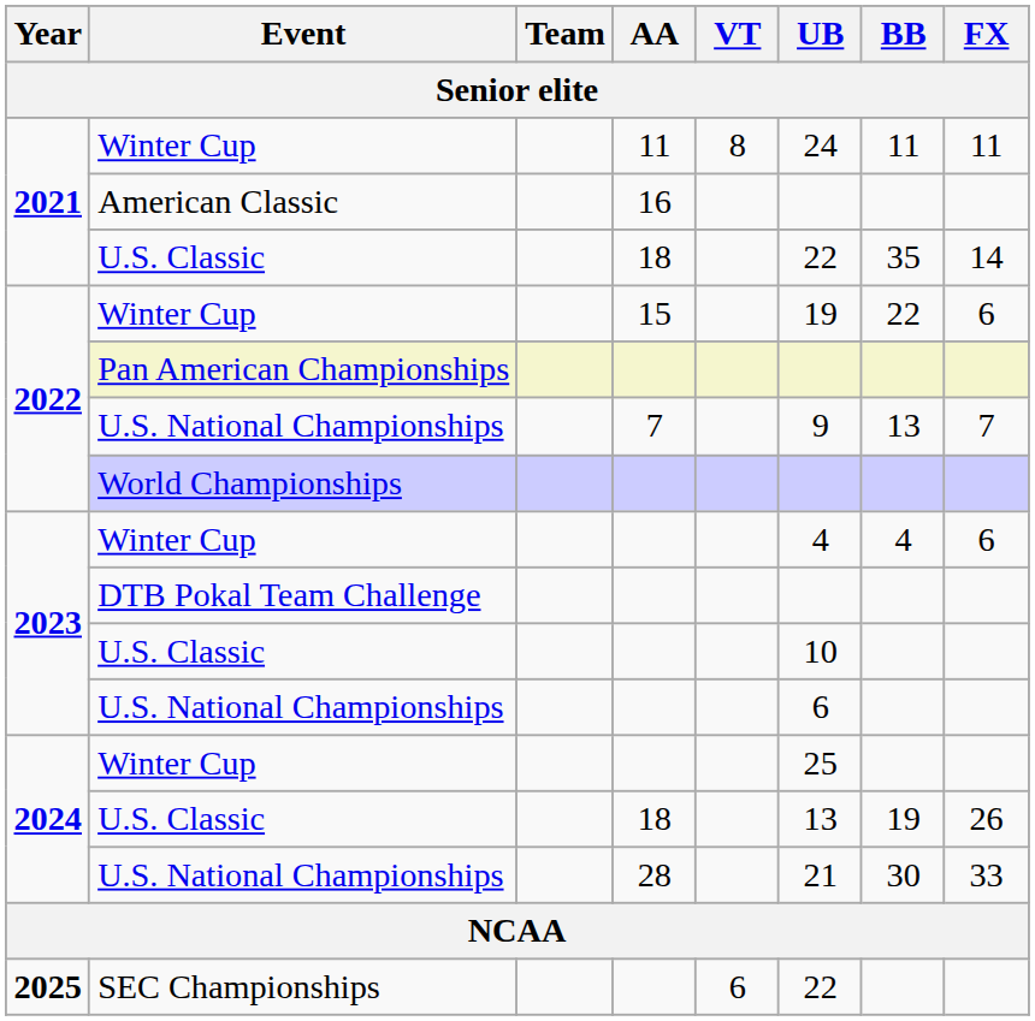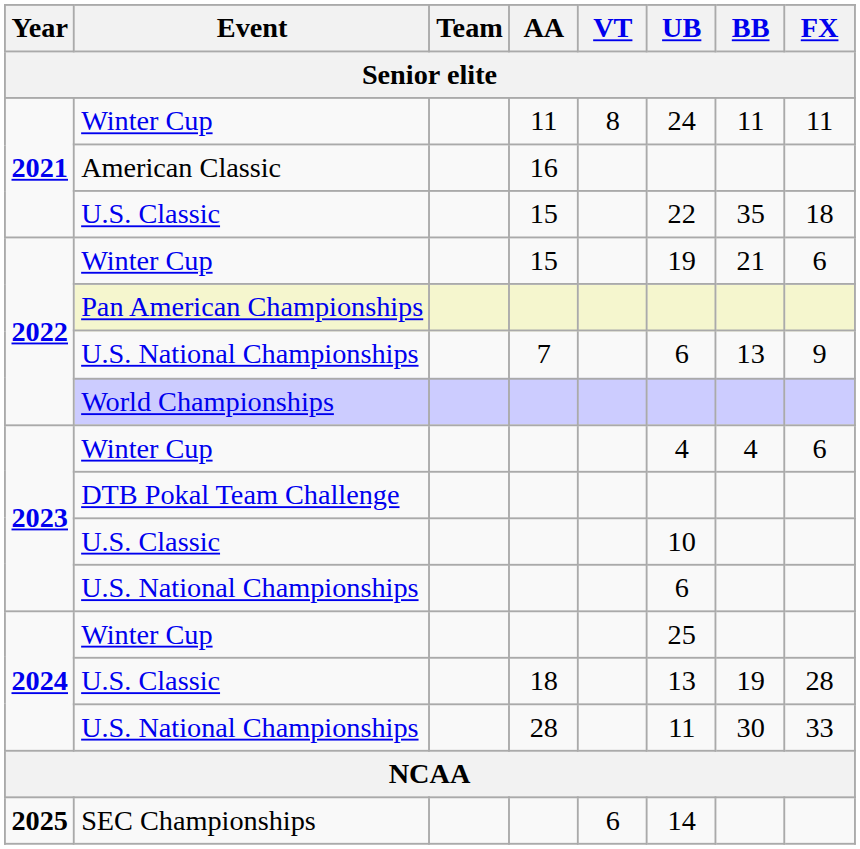 <table class="wikitable" style="text-align:center; font-size:95%;">
 <tr>
 <th align=center>Year</th>
 <th align=center>Event</th>
 <th style="width:30px;">Team</th>
 <th style="width:30px;">AA</th>
 <th style="width:30px;"><a href='#'>VT</a></th>
 <th style="width:30px;"><a href='#'>UB</a></th>
 <th style="width:30px;"><a href='#'>BB</a></th>
 <th style="width:30px;"><a href='#'>FX</a></th>
 </tr>
 <tr>
 <th colspan="8"><strong>Senior elite</strong></th>
 </tr>
 <tr>
 <td rowspan="3"><strong><a href='#'>2021</a></strong></td>
 <td align=left><a href='#'>Winter Cup</a></td>
 <td></td>
 <td>11</td>
 <td>8</td>
 <td>24</td>
 <td>11</td>
 <td>11</td>
 </tr>
 <tr>
 <td align=left>American Classic</td>
 <td></td>
 <td>16</td>
 <td></td>
 <td></td>
 <td></td>
 <td></td>
 </tr>
 <tr>
 <td align=left><a href='#'>U.S. Classic</a></td>
 <td></td>
-<td>18</td>
+<td>15</td>
 <td></td>
 <td>22</td>
 <td>35</td>
-<td>14</td>
+<td>18</td>
 </tr>
 <tr>
 <td rowspan="4"><strong><a href='#'>2022</a></strong></td>
 <td align=left><a href='#'>Winter Cup</a></td>
 <td></td>
 <td>15</td>
 <td></td>
 <td>19</td>
-<td>22</td>
+<td>21</td>
 <td>6</td>
 </tr>
 <tr bgcolor=#F5F6CE>
 <td align=left><a href='#'>Pan American Championships</a></td>
 <td></td>
 <td></td>
 <td></td>
 <td></td>
 <td></td>
 <td></td>
 </tr>
 <tr>
 <td align=left><a href='#'>U.S. National Championships</a></td>
 <td></td>
 <td>7</td>
 <td></td>
+<td>6</td>
+<td>13</td>
 <td>9</td>
-<td>13</td>
-<td>7</td>
 </tr>
 <tr bgcolor=#CCCCFF>
 <td align=left><a href='#'>World Championships</a></td>
 <td></td>
 <td></td>
 <td></td>
 <td></td>
 <td></td>
 <td></td>
 </tr>
 <tr>
 <td rowspan="4"><strong><a href='#'>2023</a></strong></td>
 <td align=left><a href='#'>Winter Cup</a></td>
 <td></td>
 <td></td>
 <td></td>
 <td>4</td>
 <td>4</td>
 <td>6</td>
 </tr>
 <tr>
 <td align=left><a href='#'>DTB Pokal Team Challenge</a></td>
 <td></td>
 <td></td>
 <td></td>
 <td></td>
 <td></td>
 </tr>
 <tr>
 <td align=left><a href='#'>U.S. Classic</a></td>
 <td></td>
 <td></td>
 <td></td>
 <td>10</td>
 <td></td>
 <td></td>
 </tr>
 <tr>
 <td align=left><a href='#'>U.S. National Championships</a></td>
 <td></td>
 <td></td>
 <td></td>
 <td>6</td>
 <td></td>
 <td></td>
 </tr>
 <tr>
 <td rowspan="3"><strong><a href='#'>2024</a></strong></td>
 <td align=left><a href='#'>Winter Cup</a></td>
 <td></td>
 <td></td>
 <td></td>
 <td>25</td>
 <td></td>
 <td></td>
 </tr>
 <tr>
 <td align=left><a href='#'>U.S. Classic</a></td>
 <td></td>
 <td>18</td>
 <td></td>
 <td>13</td>
 <td>19</td>
-<td>26</td>
+<td>28</td>
 </tr>
 <tr>
 <td align=left><a href='#'>U.S. National Championships</a></td>
 <td></td>
 <td>28</td>
 <td></td>
-<td>21</td>
+<td>11</td>
 <td>30</td>
 <td>33</td>
 </tr>
 <tr>
 <th colspan="8">NCAA</th>
 </tr>
 <tr>
 <td align=left><strong>2025</strong></td>
 <td align=left>SEC Championships</td>
 <td></td>
 <td></td>
 <td>6</td>
-<td>22</td>
+<td>14</td>
 <td></td>
 <td></td>
 </tr>
 </table>
